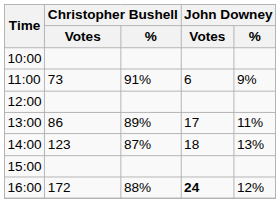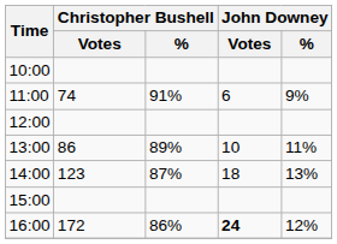 <table class="wikitable">
 <tr>
 <th rowspan="2">Time</th>
 <th colspan="2">Christopher Bushell</th>
 <th colspan="2">John Downey</th>
 </tr>
 <tr>
 <th>Votes</th>
 <th>%</th>
 <th>Votes</th>
 <th>%</th>
 </tr>
 <tr>
 <td>10:00</td>
 <td></td>
 <td></td>
 <td></td>
 <td></td>
 </tr>
 <tr>
 <td>11:00</td>
-<td>73</td>
+<td>74</td>
 <td>91%</td>
 <td>6</td>
 <td>9%</td>
 </tr>
 <tr>
 <td>12:00</td>
 <td></td>
 <td></td>
 <td></td>
 <td></td>
 </tr>
 <tr>
 <td>13:00</td>
 <td>86</td>
 <td>89%</td>
-<td>17</td>
+<td>10</td>
 <td>11%</td>
 </tr>
 <tr>
 <td>14:00</td>
 <td>123</td>
 <td>87%</td>
 <td>18</td>
 <td>13%</td>
 </tr>
 <tr>
 <td>15:00</td>
 <td></td>
 <td></td>
 <td></td>
 <td></td>
 </tr>
 <tr>
 <td>16:00</td>
 <td>172</td>
-<td>88%</td>
+<td>86%</td>
 <td><strong>24</strong></td>
 <td>12%</td>
 </tr>
 <tr>
 </tr>
 </table>
